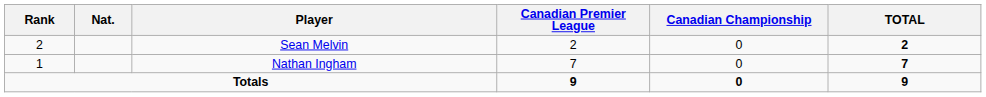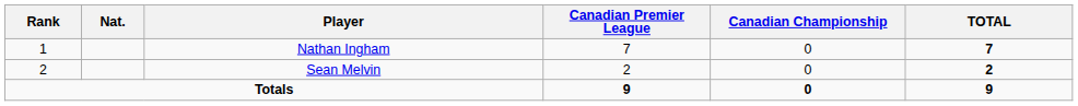 <table class="wikitable sortable alternance" style="font-size:85%; text-align:center; line-height:14px; width:85%;">
 <tr>
 <th width=10>Rank</th>
 <th width=10>Nat.</th>
 <th scope="col" style="width:200px;">Player</th>
 <th width=80><a href='#'>Canadian Premier League</a></th>
 <th width=80><a href='#'>Canadian Championship</a></th>
 <th width=80>TOTAL</th>
 </tr>
 <tr>
+<td>1</td>
+<td></td>
+<td><a href='#'>Nathan Ingham</a></td>
+<td>7</td>
+<td>0</td>
+<td><strong>7</strong></td>
+</tr>
+<tr>
 <td>2</td>
 <td></td>
 <td><a href='#'>Sean Melvin</a></td>
 <td>2</td>
 <td>0</td>
 <td><strong>2</strong></td>
-</tr>
-<tr>
-<td>1</td>
-<td></td>
-<td><a href='#'>Nathan Ingham</a></td>
-<td>7</td>
-<td>0</td>
-<td><strong>7</strong></td>
 </tr>
 <tr class="sortbottom">
 <td colspan="3"><strong>Totals</strong></td>
 <td><strong>9</strong></td>
 <td><strong>0</strong></td>
 <td><strong>9</strong></td>
 </tr>
 </table>
